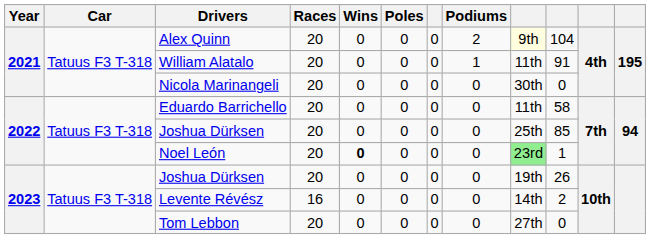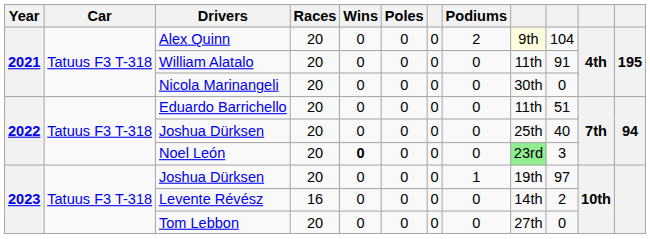 <table class="wikitable" style="text-align:center; font-size:85%">
 <tr>
 <th>Year</th>
 <th>Car</th>
 <th>Drivers</th>
 <th>Races</th>
 <th>Wins</th>
 <th>Poles</th>
 <th></th>
 <th>Podiums</th>
 <th></th>
 <th></th>
 <th></th>
 <th></th>
 </tr>
 <tr>
 <th rowspan="3"><a href='#'>2021</a></th>
 <td rowspan="3"><a href='#'>Tatuus F3 T-318</a></td>
 <td align="left"> <a href='#'>Alex Quinn</a></td>
 <td>20</td>
 <td>0</td>
 <td>0</td>
 <td>0</td>
 <td>2</td>
 <td style="background: lightyellow;">9th</td>
 <td>104</td>
 <th rowspan="3">4th</th>
 <th rowspan="3">195</th>
 </tr>
 <tr>
 <td align="left"> <a href='#'>William Alatalo</a></td>
 <td>20</td>
 <td>0</td>
 <td>0</td>
 <td>0</td>
-<td>1</td>
+<td>0</td>
 <td>11th</td>
 <td>91</td>
 </tr>
 <tr>
 <td align="left"> <a href='#'>Nicola Marinangeli</a></td>
 <td>20</td>
 <td>0</td>
 <td>0</td>
 <td>0</td>
 <td>0</td>
 <td>30th</td>
 <td>0</td>
 </tr>
 <tr>
 <th rowspan="3"><a href='#'>2022</a></th>
 <td rowspan="3"><a href='#'>Tatuus F3 T-318</a></td>
 <td align="left"> <a href='#'>Eduardo Barrichello</a></td>
 <td>20</td>
 <td>0</td>
 <td>0</td>
 <td>0</td>
 <td>0</td>
 <td>11th</td>
-<td>58</td>
+<td>51</td>
 <th rowspan="3">7th</th>
 <th rowspan="3">94</th>
 </tr>
 <tr>
 <td align="left"> <a href='#'>Joshua Dürksen</a></td>
 <td>20</td>
 <td>0</td>
 <td>0</td>
 <td>0</td>
 <td>0</td>
 <td>25th</td>
-<td>85</td>
+<td>40</td>
 </tr>
 <tr>
 <td align="left"> <a href='#'>Noel León</a></td>
 <td>20</td>
 <td><strong>0</strong></td>
 <td>0</td>
 <td>0</td>
 <td>0</td>
 <td style="background: lightgreen;">23rd</td>
-<td>1</td>
+<td>3</td>
 </tr>
 <tr>
 <th rowspan="3"><a href='#'>2023</a></th>
 <td rowspan="3"><a href='#'>Tatuus F3 T-318</a></td>
 <td align="left"> <a href='#'>Joshua Dürksen</a></td>
 <td>20</td>
 <td>0</td>
 <td>0</td>
 <td>0</td>
-<td>0</td>
+<td>1</td>
 <td>19th</td>
-<td>26</td>
+<td>97</td>
 <th rowspan="3">10th</th>
 <th rowspan="3"></th>
 </tr>
 <tr>
 <td align="left"> <a href='#'>Levente Révész</a></td>
 <td>16</td>
 <td>0</td>
 <td>0</td>
 <td>0</td>
 <td>0</td>
 <td>14th</td>
 <td>2</td>
 </tr>
 <tr>
 <td align="left"> <a href='#'>Tom Lebbon</a></td>
 <td>20</td>
 <td>0</td>
 <td>0</td>
 <td>0</td>
 <td>0</td>
 <td>27th</td>
 <td>0</td>
 </tr>
 </table>
